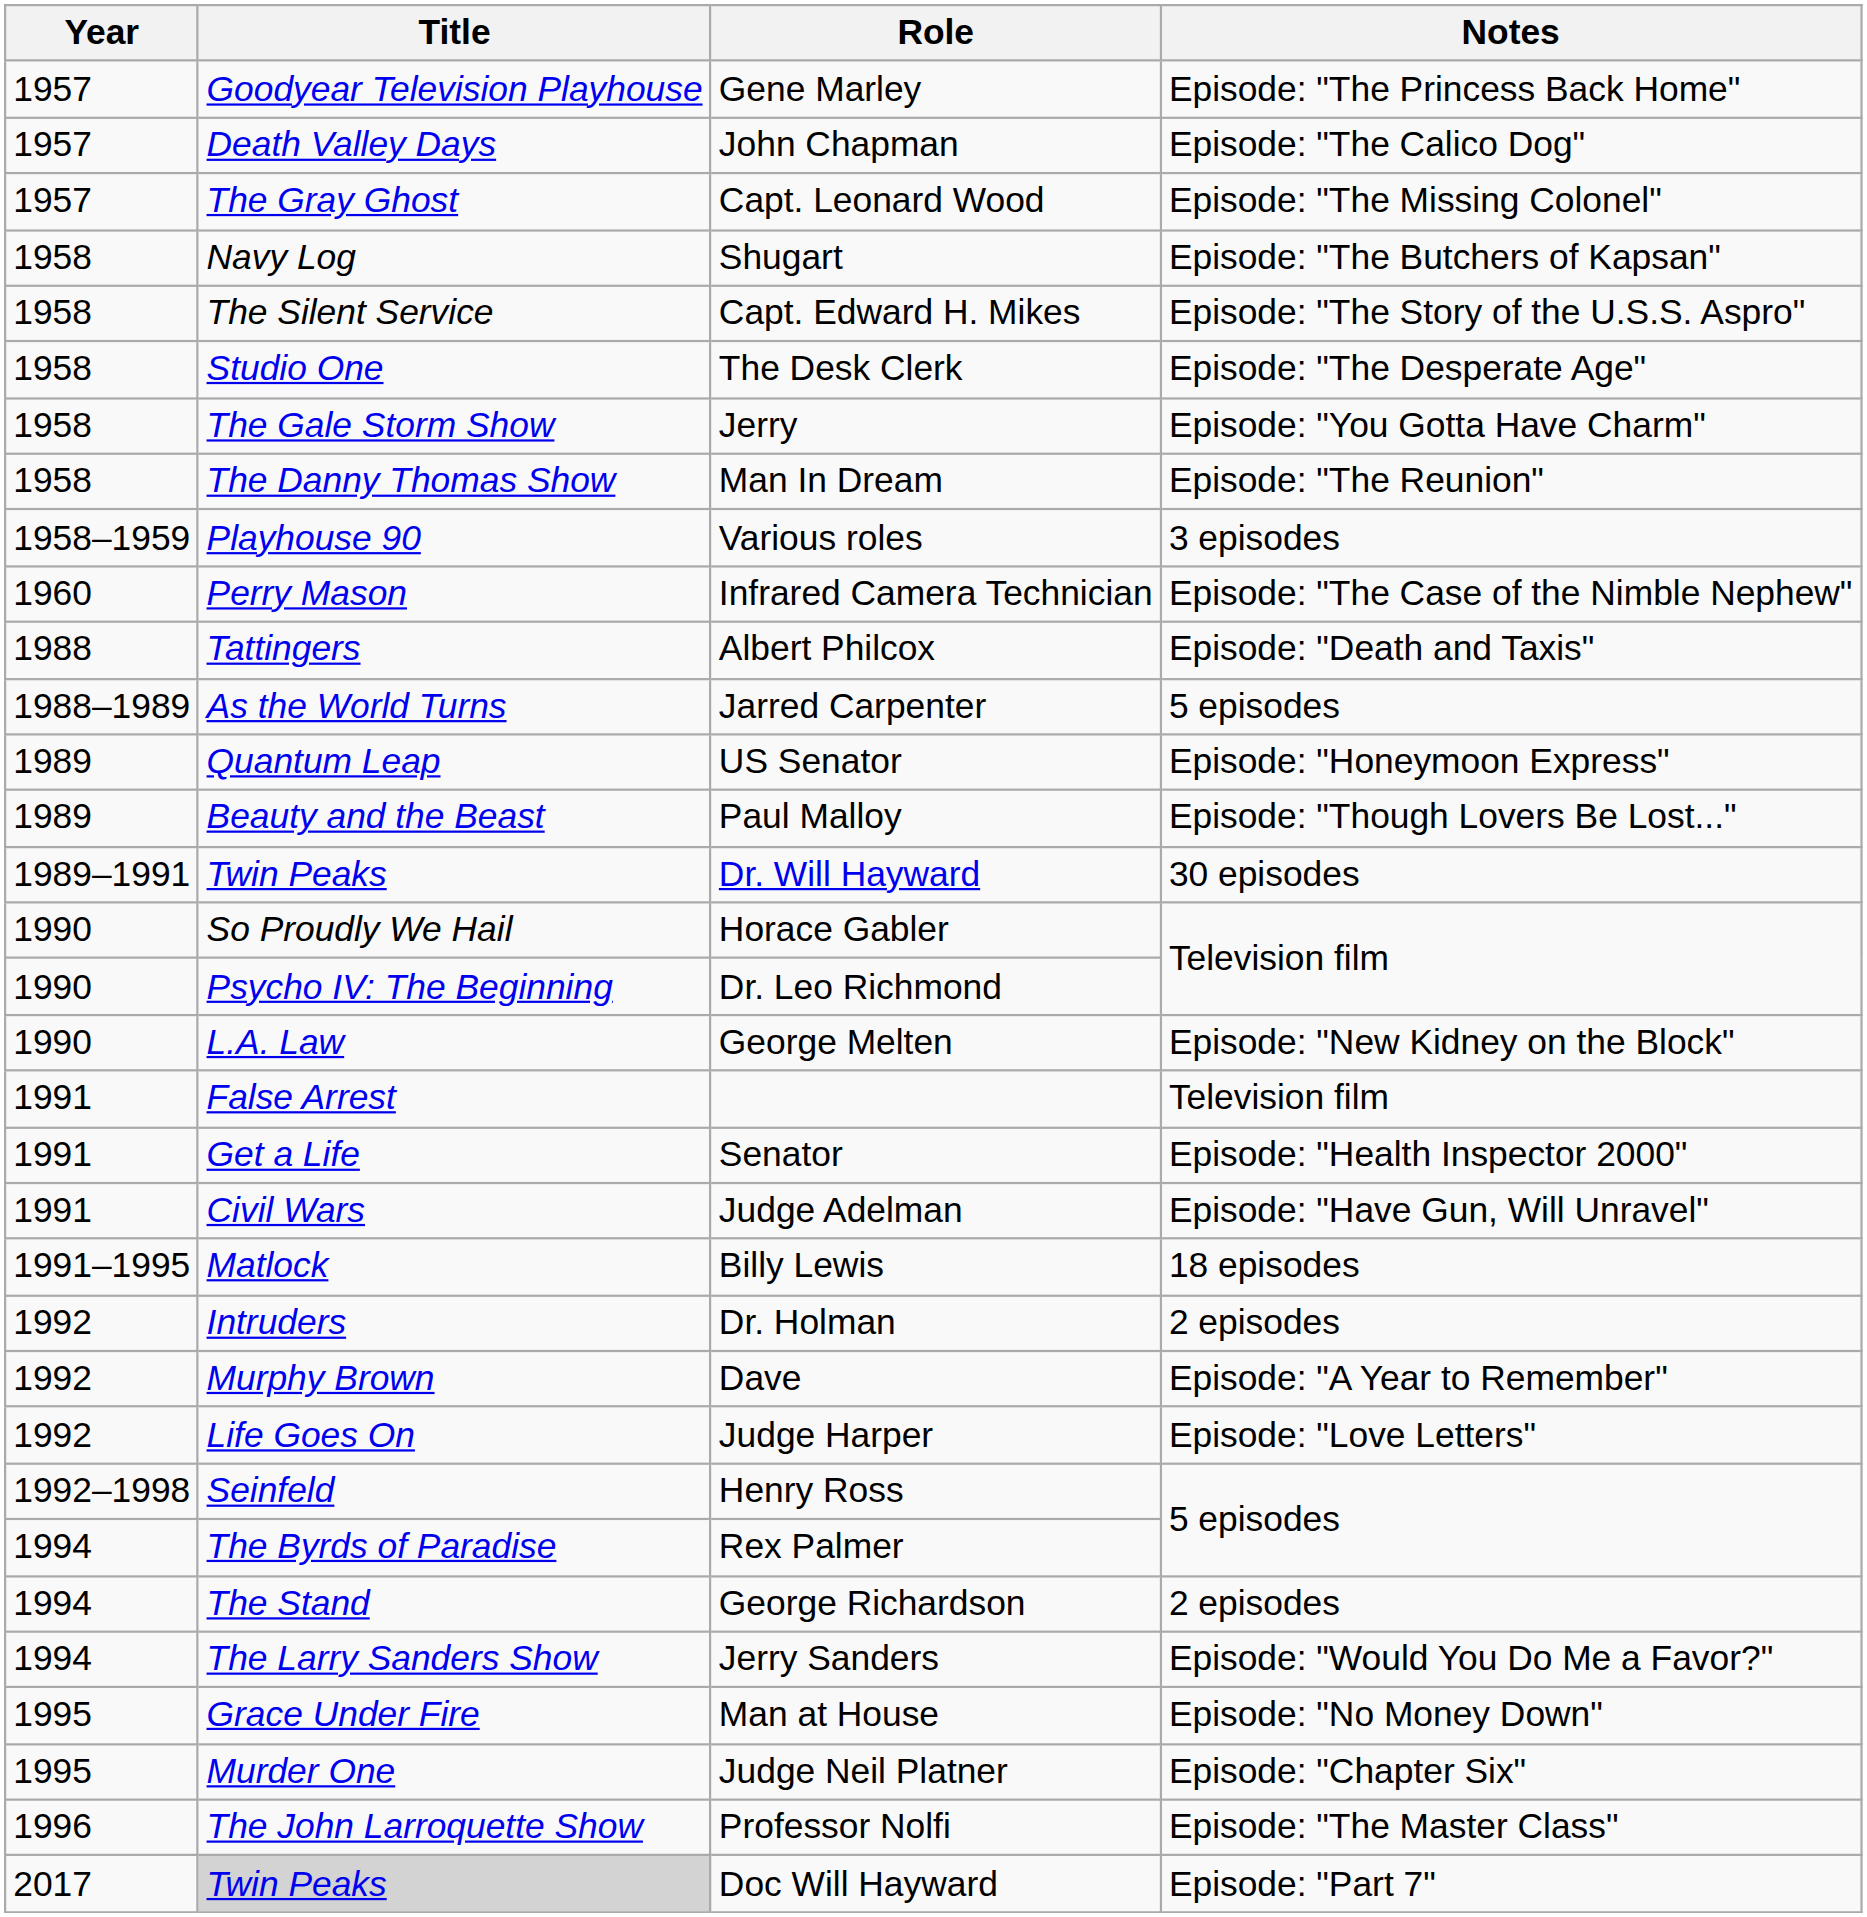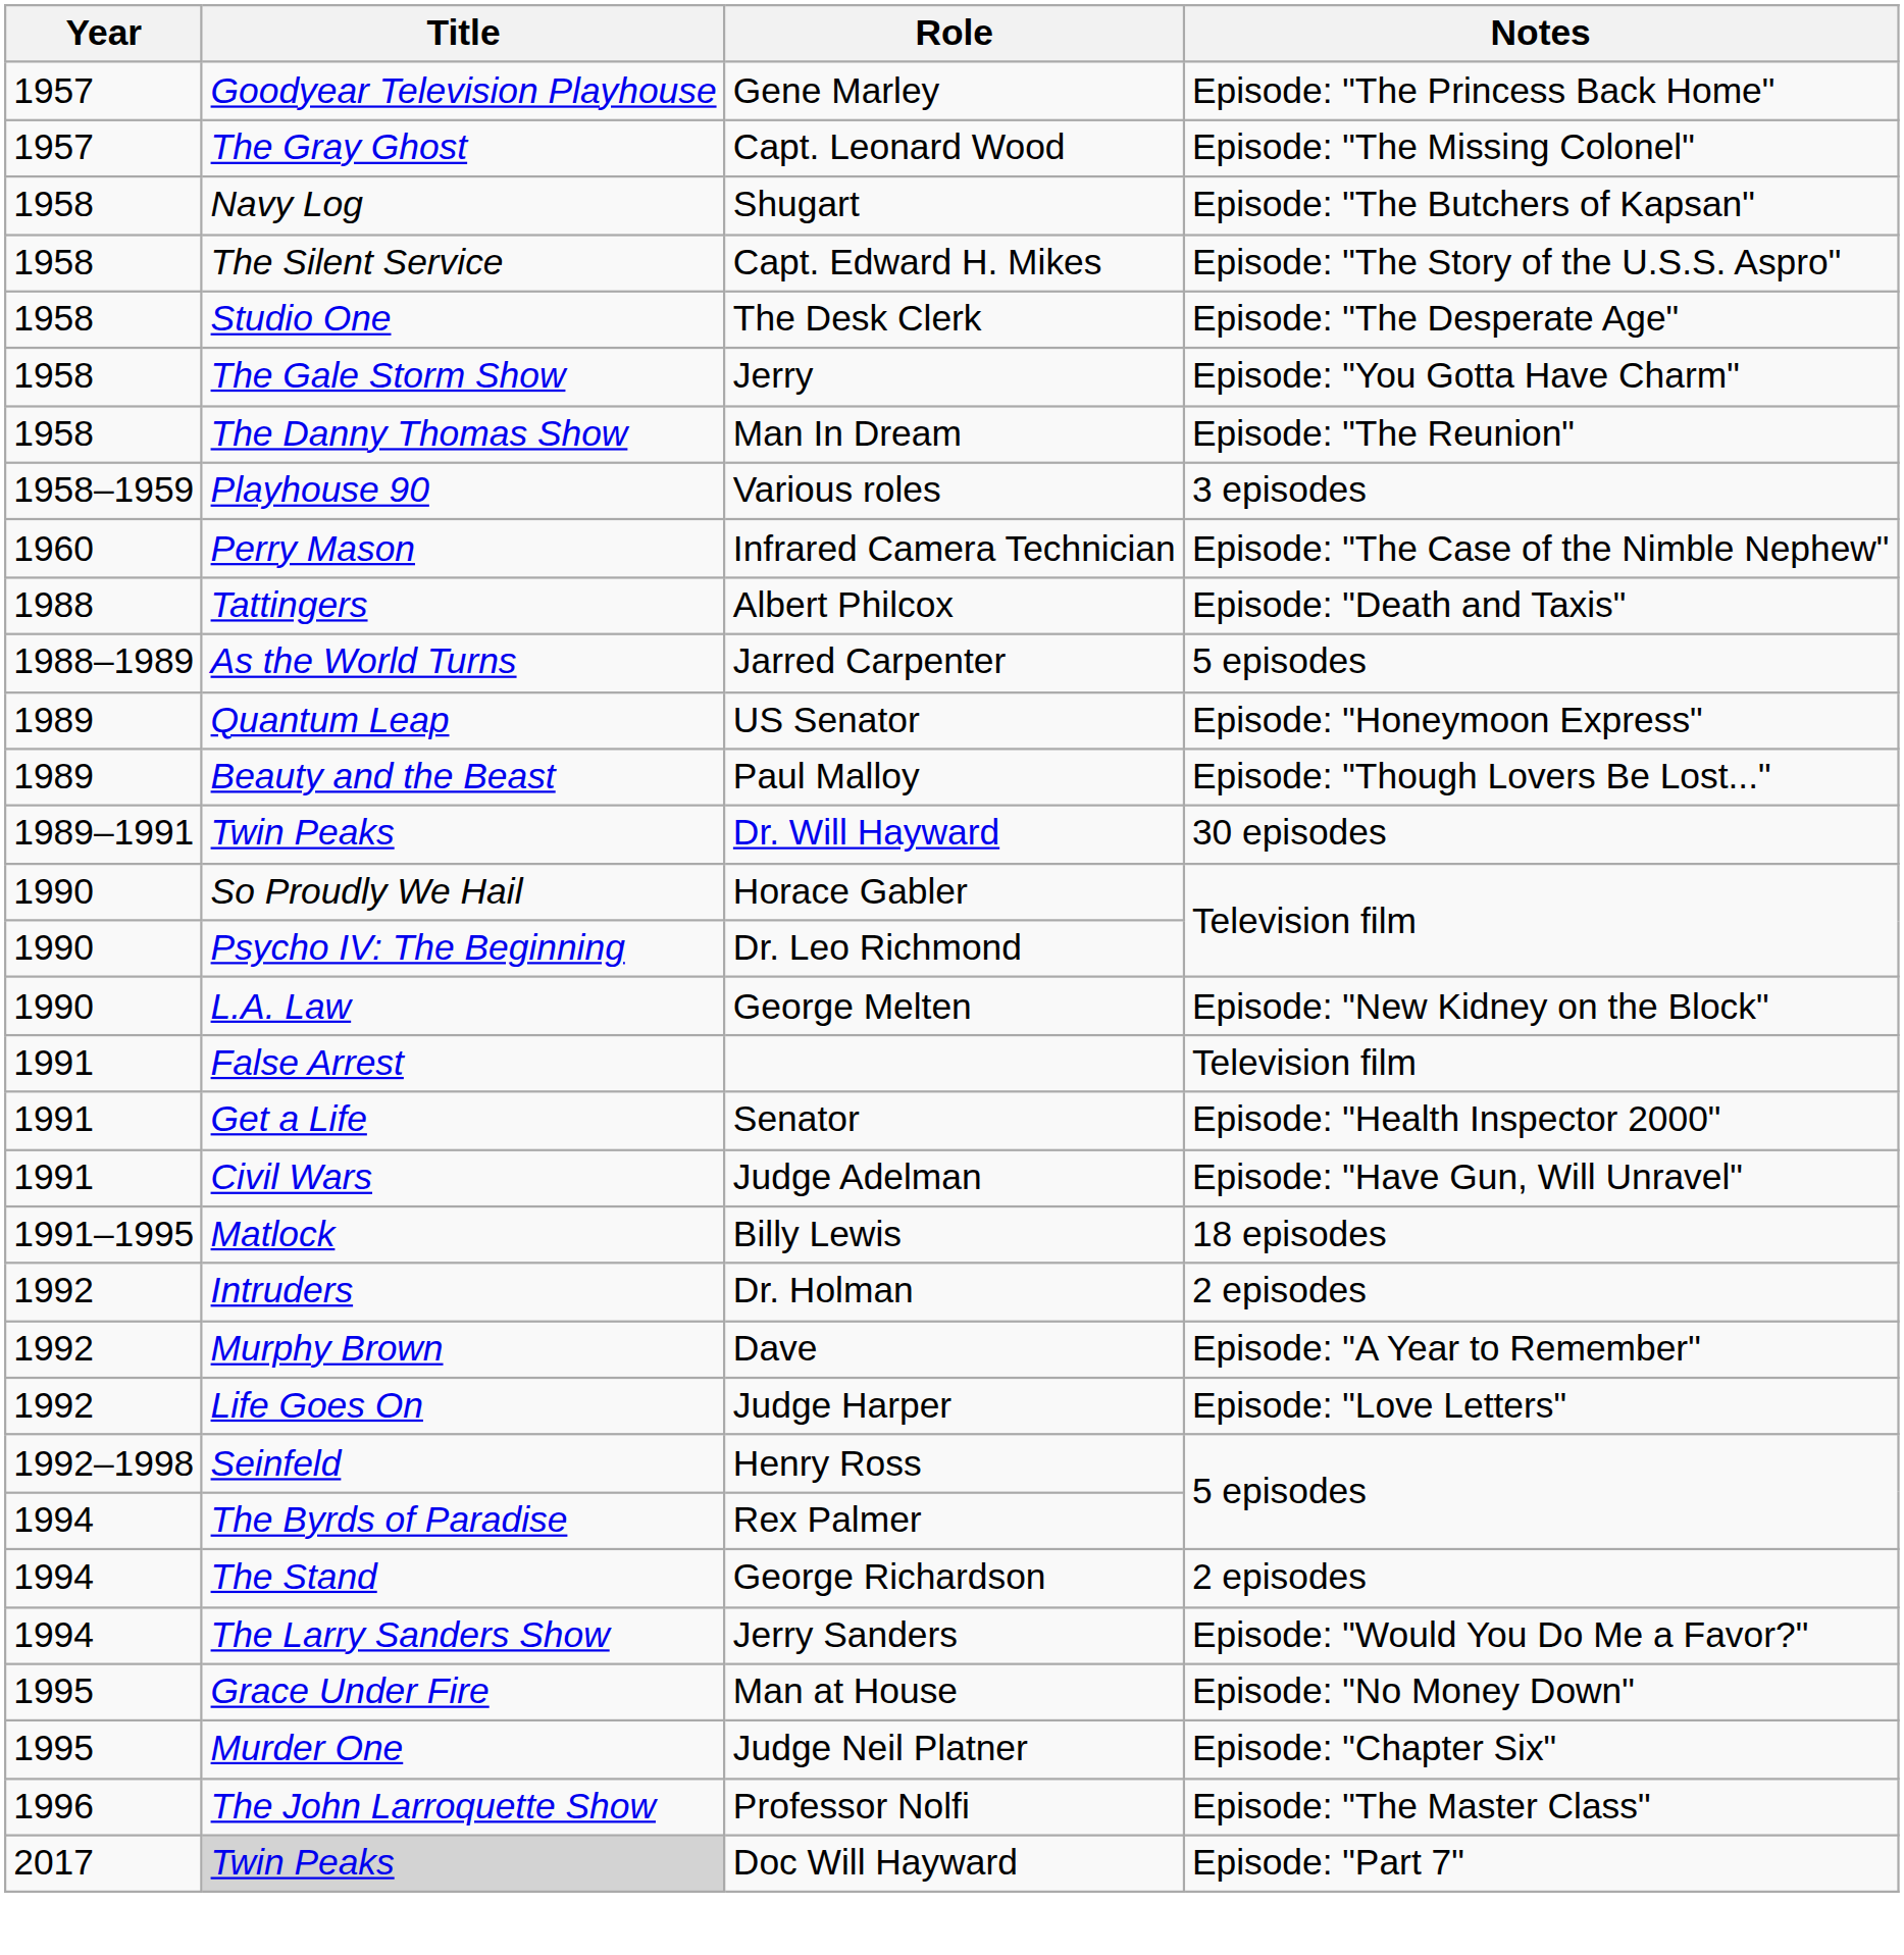 <table class="wikitable sortable">
 <tr>
 <th>Year</th>
 <th>Title</th>
 <th>Role</th>
 <th>Notes</th>
 </tr>
 <tr>
 <td>1957</td>
 <td><em><a href='#'>Goodyear Television Playhouse</a></em></td>
 <td>Gene Marley</td>
 <td>Episode: "The Princess Back Home"</td>
-</tr>
-<tr>
-<td>1957</td>
-<td><em><a href='#'>Death Valley Days</a></em></td>
-<td>John Chapman</td>
-<td>Episode: "The Calico Dog"</td>
 </tr>
 <tr>
 <td>1957</td>
 <td><a href='#'><em>The Gray Ghost</em></a></td>
 <td>Capt. Leonard Wood</td>
 <td>Episode: "The Missing Colonel"</td>
 </tr>
 <tr>
 <td>1958</td>
 <td><em>Navy Log</em></td>
 <td>Shugart</td>
 <td>Episode: "The Butchers of Kapsan"</td>
 </tr>
 <tr>
 <td>1958</td>
 <td><em>The Silent Service</em></td>
 <td>Capt. Edward H. Mikes</td>
 <td>Episode: "The Story of the U.S.S. Aspro"</td>
 </tr>
 <tr>
 <td>1958</td>
 <td><a href='#'><em>Studio One</em></a></td>
 <td>The Desk Clerk</td>
 <td>Episode: "The Desperate Age"</td>
 </tr>
 <tr>
 <td>1958</td>
 <td><em><a href='#'>The Gale Storm Show</a></em></td>
 <td>Jerry</td>
 <td>Episode: "You Gotta Have Charm"</td>
 </tr>
 <tr>
 <td>1958</td>
 <td><em><a href='#'>The Danny Thomas Show</a></em></td>
 <td>Man In Dream</td>
 <td>Episode: "The Reunion"</td>
 </tr>
 <tr>
 <td>1958–1959</td>
 <td><em><a href='#'>Playhouse 90</a></em></td>
 <td>Various roles</td>
 <td>3 episodes</td>
 </tr>
 <tr>
 <td>1960</td>
 <td><a href='#'><em>Perry Mason</em></a></td>
 <td>Infrared Camera Technician</td>
 <td>Episode: "The Case of the Nimble Nephew"</td>
 </tr>
 <tr>
 <td>1988</td>
 <td><em><a href='#'>Tattingers</a></em></td>
 <td>Albert Philcox</td>
 <td>Episode: "Death and Taxis"</td>
 </tr>
 <tr>
 <td>1988–1989</td>
 <td><em><a href='#'>As the World Turns</a></em></td>
 <td>Jarred Carpenter</td>
 <td>5 episodes</td>
 </tr>
 <tr>
 <td>1989</td>
 <td><em><a href='#'>Quantum Leap</a></em></td>
 <td>US Senator</td>
 <td>Episode: "Honeymoon Express"</td>
 </tr>
 <tr>
 <td>1989</td>
 <td><a href='#'><em>Beauty and the Beast</em></a></td>
 <td>Paul Malloy</td>
 <td>Episode: "Though Lovers Be Lost..."</td>
 </tr>
 <tr>
 <td>1989–1991</td>
 <td><em><a href='#'>Twin Peaks</a></em></td>
 <td><a href='#'>Dr. Will Hayward</a></td>
 <td>30 episodes</td>
 </tr>
 <tr>
 <td>1990</td>
 <td><em>So Proudly We Hail</em></td>
 <td>Horace Gabler</td>
 <td rowspan="2">Television film</td>
 </tr>
 <tr>
 <td>1990</td>
 <td><em><a href='#'>Psycho IV: The Beginning</a></em></td>
 <td>Dr. Leo Richmond</td>
 </tr>
 <tr>
 <td>1990</td>
 <td><em><a href='#'>L.A. Law</a></em></td>
 <td>George Melten</td>
 <td>Episode: "New Kidney on the Block"</td>
 </tr>
 <tr>
 <td>1991</td>
 <td><a href='#'><em>False Arrest</em></a></td>
 <td></td>
 <td>Television film</td>
 </tr>
 <tr>
 <td>1991</td>
 <td><a href='#'><em>Get a Life</em></a></td>
 <td>Senator</td>
 <td>Episode: "Health Inspector 2000"</td>
 </tr>
 <tr>
 <td>1991</td>
 <td><a href='#'><em>Civil Wars</em></a></td>
 <td>Judge Adelman</td>
 <td>Episode: "Have Gun, Will Unravel"</td>
 </tr>
 <tr>
 <td>1991–1995</td>
 <td><a href='#'><em>Matlock</em></a></td>
 <td>Billy Lewis</td>
 <td>18 episodes</td>
 </tr>
 <tr>
 <td>1992</td>
 <td><a href='#'><em>Intruders</em></a></td>
 <td>Dr. Holman</td>
 <td>2 episodes</td>
 </tr>
 <tr>
 <td>1992</td>
 <td><em><a href='#'>Murphy Brown</a></em></td>
 <td>Dave</td>
 <td>Episode: "A Year to Remember"</td>
 </tr>
 <tr>
 <td>1992</td>
 <td><a href='#'><em>Life Goes On</em></a></td>
 <td>Judge Harper</td>
 <td>Episode: "Love Letters"</td>
 </tr>
 <tr>
 <td>1992–1998</td>
 <td><em><a href='#'>Seinfeld</a></em></td>
 <td>Henry Ross</td>
 <td rowspan="2">5 episodes</td>
 </tr>
 <tr>
 <td>1994</td>
 <td><em><a href='#'>The Byrds of Paradise</a></em></td>
 <td>Rex Palmer</td>
 </tr>
 <tr>
 <td>1994</td>
 <td><a href='#'><em>The Stand</em></a></td>
 <td>George Richardson</td>
 <td>2 episodes</td>
 </tr>
 <tr>
 <td>1994</td>
 <td><em><a href='#'>The Larry Sanders Show</a></em></td>
 <td>Jerry Sanders</td>
 <td>Episode: "Would You Do Me a Favor?"</td>
 </tr>
 <tr>
 <td>1995</td>
 <td><em><a href='#'>Grace Under Fire</a></em></td>
 <td>Man at House</td>
 <td>Episode: "No Money Down"</td>
 </tr>
 <tr>
 <td>1995</td>
 <td><a href='#'><em>Murder One</em></a></td>
 <td>Judge Neil Platner</td>
 <td>Episode: "Chapter Six"</td>
 </tr>
 <tr>
 <td>1996</td>
 <td><em><a href='#'>The John Larroquette Show</a></em></td>
 <td>Professor Nolfi</td>
 <td>Episode: "The Master Class"</td>
 </tr>
 <tr>
 <td>2017</td>
 <td style="background: lightgrey;"><a href='#'><em>Twin Peaks</em></a></td>
 <td>Doc Will Hayward</td>
 <td>Episode: "Part 7"</td>
 </tr>
 </table>
